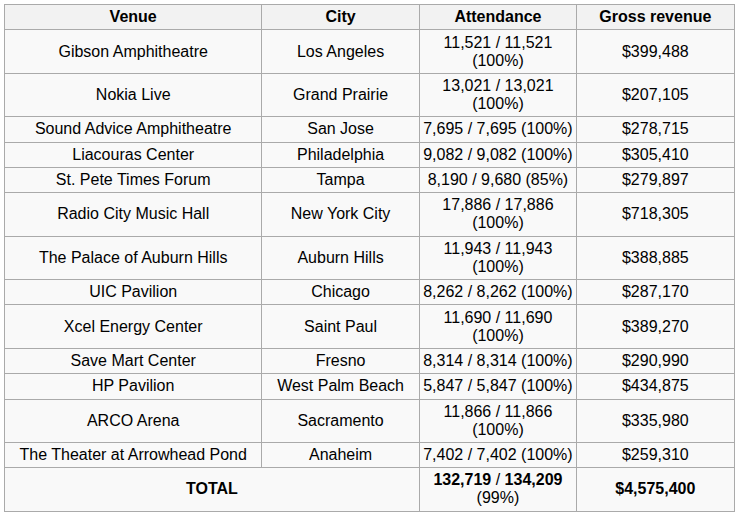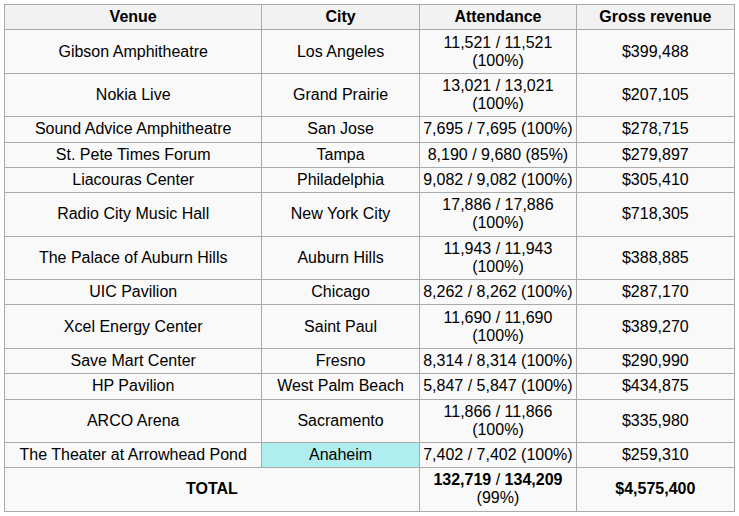 <table class="wikitable" style="text-align:center">
 <tr>
 <th style="width:250px;">Venue</th>
 <th style="width:150px;">City</th>
 <th style="width:150px;">Attendance</th>
 <th style="width:150px;">Gross revenue</th>
 </tr>
 <tr>
 <td>Gibson Amphitheatre</td>
 <td>Los Angeles</td>
 <td>11,521 / 11,521 (100%)</td>
 <td>$399,488</td>
 </tr>
 <tr>
 <td>Nokia Live</td>
 <td>Grand Prairie</td>
 <td>13,021 / 13,021 (100%)</td>
 <td>$207,105</td>
 </tr>
 <tr>
 <td>Sound Advice Amphitheatre</td>
 <td>San Jose</td>
 <td>7,695 / 7,695 (100%)</td>
 <td>$278,715</td>
 </tr>
 <tr>
+<td>St. Pete Times Forum</td>
+<td>Tampa</td>
+<td>8,190 / 9,680 (85%)</td>
+<td>$279,897</td>
+</tr>
+<tr>
 <td>Liacouras Center</td>
 <td>Philadelphia</td>
 <td>9,082 / 9,082 (100%)</td>
 <td>$305,410</td>
-</tr>
-<tr>
-<td>St. Pete Times Forum</td>
-<td>Tampa</td>
-<td>8,190 / 9,680 (85%)</td>
-<td>$279,897</td>
 </tr>
 <tr>
 <td>Radio City Music Hall</td>
 <td>New York City</td>
 <td>17,886 / 17,886 (100%)</td>
 <td>$718,305</td>
 </tr>
 <tr>
 <td>The Palace of Auburn Hills</td>
 <td>Auburn Hills</td>
 <td>11,943 / 11,943 (100%)</td>
 <td>$388,885</td>
 </tr>
 <tr>
 <td>UIC Pavilion</td>
 <td>Chicago</td>
 <td>8,262 / 8,262 (100%)</td>
 <td>$287,170</td>
 </tr>
 <tr>
 <td>Xcel Energy Center</td>
 <td>Saint Paul</td>
 <td>11,690 / 11,690 (100%)</td>
 <td>$389,270</td>
 </tr>
 <tr>
 <td>Save Mart Center</td>
 <td>Fresno</td>
 <td>8,314 / 8,314 (100%)</td>
 <td>$290,990</td>
 </tr>
 <tr>
 <td>HP Pavilion</td>
 <td>West Palm Beach</td>
 <td>5,847 / 5,847 (100%)</td>
 <td>$434,875</td>
 </tr>
 <tr>
 <td>ARCO Arena</td>
 <td>Sacramento</td>
 <td>11,866 / 11,866 (100%)</td>
 <td>$335,980</td>
 </tr>
 <tr>
 <td>The Theater at Arrowhead Pond</td>
-<td>Anaheim</td>
+<td style="background: paleturquoise;">Anaheim</td>
 <td>7,402 / 7,402 (100%)</td>
 <td>$259,310</td>
 </tr>
 <tr>
 <td colspan="2"><strong>TOTAL</strong></td>
 <td><strong>132,719</strong> / <strong>134,209</strong> (99%)</td>
 <td><strong>$4,575,400</strong></td>
 </tr>
 <tr>
 </tr>
 </table>
